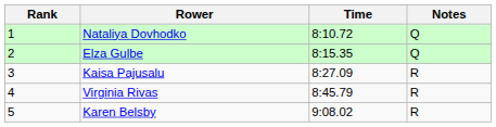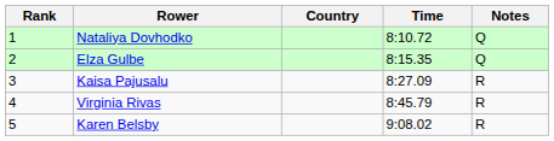 <table class="wikitable" width=50%>
 <tr>
 <th>Rank</th>
 <th>Rower</th>
+<th>Country</th>
 <th>Time</th>
 <th>Notes</th>
 </tr>
 <tr bgcolor=ccffcc>
 <td>1</td>
 <td><a href='#'>Nataliya Dovhodko</a></td>
+<td></td>
 <td>8:10.72</td>
 <td>Q</td>
 </tr>
 <tr bgcolor=ccffcc>
 <td>2</td>
 <td><a href='#'>Elza Gulbe</a></td>
+<td></td>
 <td>8:15.35</td>
 <td>Q</td>
 </tr>
 <tr>
 <td>3</td>
 <td><a href='#'>Kaisa Pajusalu</a></td>
+<td></td>
 <td>8:27.09</td>
 <td>R</td>
 </tr>
 <tr>
 <td>4</td>
 <td><a href='#'>Virginia Rivas</a></td>
+<td></td>
 <td>8:45.79</td>
 <td>R</td>
 </tr>
 <tr>
 <td>5</td>
 <td><a href='#'>Karen Belsby</a></td>
+<td></td>
 <td>9:08.02</td>
 <td>R</td>
 </tr>
 </table>
